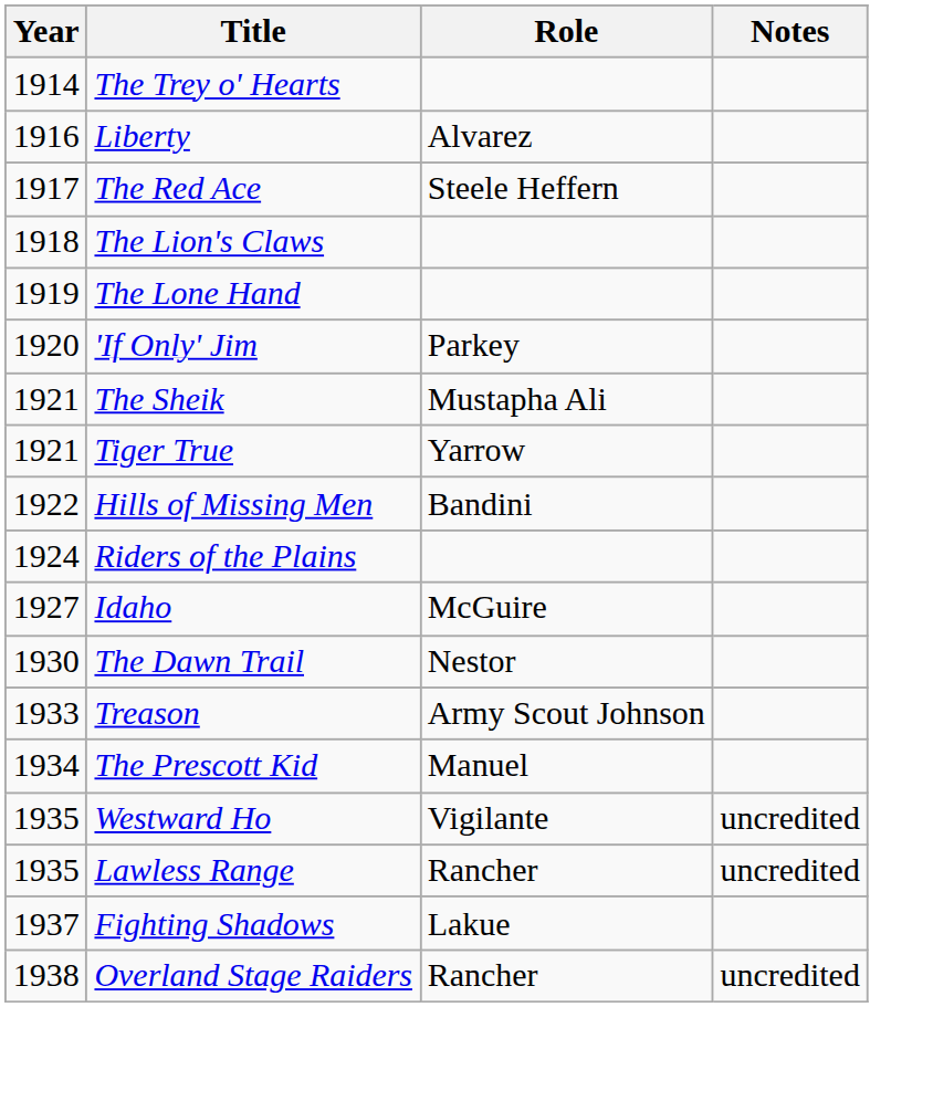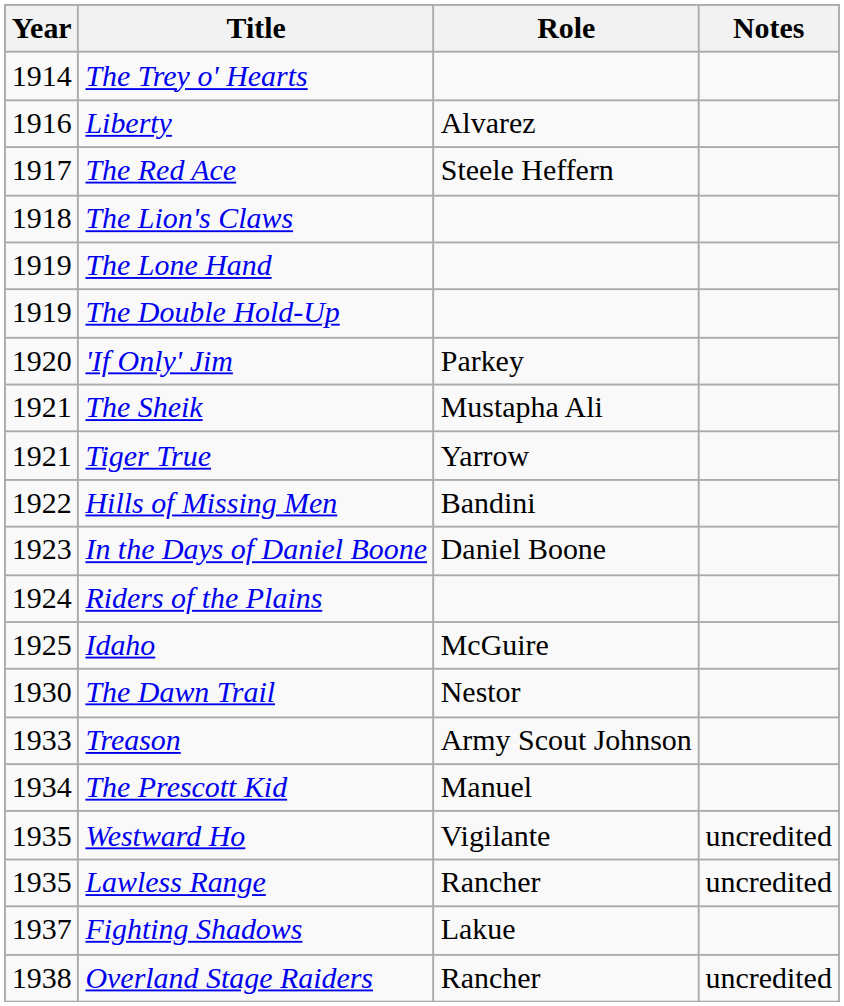 <table class="wikitable sortable">
 <tr>
 <th>Year</th>
 <th>Title</th>
 <th>Role</th>
 <th class="unsortable">Notes</th>
 </tr>
 <tr>
 <td>1914</td>
 <td><em><a href='#'>The Trey o' Hearts</a></em></td>
 <td></td>
 <td></td>
 </tr>
 <tr>
 <td>1916</td>
 <td><em><a href='#'>Liberty</a></em></td>
 <td>Alvarez</td>
 <td></td>
 </tr>
 <tr>
 <td>1917</td>
 <td><em><a href='#'>The Red Ace</a></em></td>
 <td>Steele Heffern</td>
 <td></td>
 </tr>
 <tr>
 <td>1918</td>
 <td><em><a href='#'>The Lion's Claws</a></em></td>
 <td></td>
 <td></td>
 </tr>
 <tr>
 <td>1919</td>
 <td><em><a href='#'>The Lone Hand</a></em></td>
 <td></td>
 <td></td>
 </tr>
 <tr>
+<td>1919</td>
+<td><em><a href='#'>The Double Hold-Up</a></em></td>
+<td></td>
+<td></td>
+</tr>
+<tr>
 <td>1920</td>
 <td><em><a href='#'>'If Only' Jim</a></em></td>
 <td>Parkey</td>
 <td></td>
 </tr>
 <tr>
 <td>1921</td>
 <td><em><a href='#'>The Sheik</a></em></td>
 <td>Mustapha Ali</td>
 <td></td>
 </tr>
 <tr>
 <td>1921</td>
 <td><em><a href='#'>Tiger True</a></em></td>
 <td>Yarrow</td>
 <td></td>
 </tr>
 <tr>
 <td>1922</td>
 <td><em><a href='#'>Hills of Missing Men</a></em></td>
 <td>Bandini</td>
 <td></td>
 </tr>
 <tr>
+<td>1923</td>
+<td><em><a href='#'>In the Days of Daniel Boone</a></em></td>
+<td>Daniel Boone</td>
+<td></td>
+</tr>
+<tr>
 <td>1924</td>
 <td><em><a href='#'>Riders of the Plains</a></em></td>
 <td></td>
 <td></td>
 </tr>
 <tr>
-<td>1927</td>
+<td>1925</td>
 <td><em><a href='#'>Idaho</a></em></td>
 <td>McGuire</td>
 <td></td>
 </tr>
 <tr>
 <td>1930</td>
 <td><em><a href='#'>The Dawn Trail</a></em></td>
 <td>Nestor</td>
 <td></td>
 </tr>
 <tr>
 <td>1933</td>
 <td><em><a href='#'>Treason</a></em></td>
 <td>Army Scout Johnson</td>
 <td></td>
 </tr>
 <tr>
 <td>1934</td>
 <td><em><a href='#'>The Prescott Kid</a></em></td>
 <td>Manuel</td>
 <td></td>
 </tr>
 <tr>
 <td>1935</td>
 <td><em><a href='#'>Westward Ho</a></em></td>
 <td>Vigilante</td>
 <td>uncredited</td>
 </tr>
 <tr>
 <td>1935</td>
 <td><em><a href='#'>Lawless Range</a></em></td>
 <td>Rancher</td>
 <td>uncredited</td>
 </tr>
 <tr>
 <td>1937</td>
 <td><em><a href='#'>Fighting Shadows</a></em></td>
 <td>Lakue</td>
 <td></td>
 </tr>
 <tr>
 <td>1938</td>
 <td><em><a href='#'>Overland Stage Raiders</a></em></td>
 <td>Rancher</td>
 <td>uncredited</td>
 </tr>
 </table>
